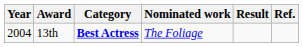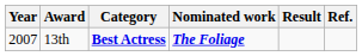 <table class="wikitable">
 <tr>
 <th>Year</th>
 <th>Award</th>
 <th>Category</th>
 <th>Nominated work</th>
 <th>Result</th>
 <th>Ref.</th>
 </tr>
 <tr>
-<td>2004</td>
+<td>2007</td>
 <td>13th</td>
 <td><strong><a href='#'>Best Actress</a></strong></td>
-<td><em><a href='#'>The Foliage</a></em></td>
+<td><strong><em><a href='#'>The Foliage</a></em></strong></td>
 <td></td>
 <td></td>
 </tr>
 </table>
